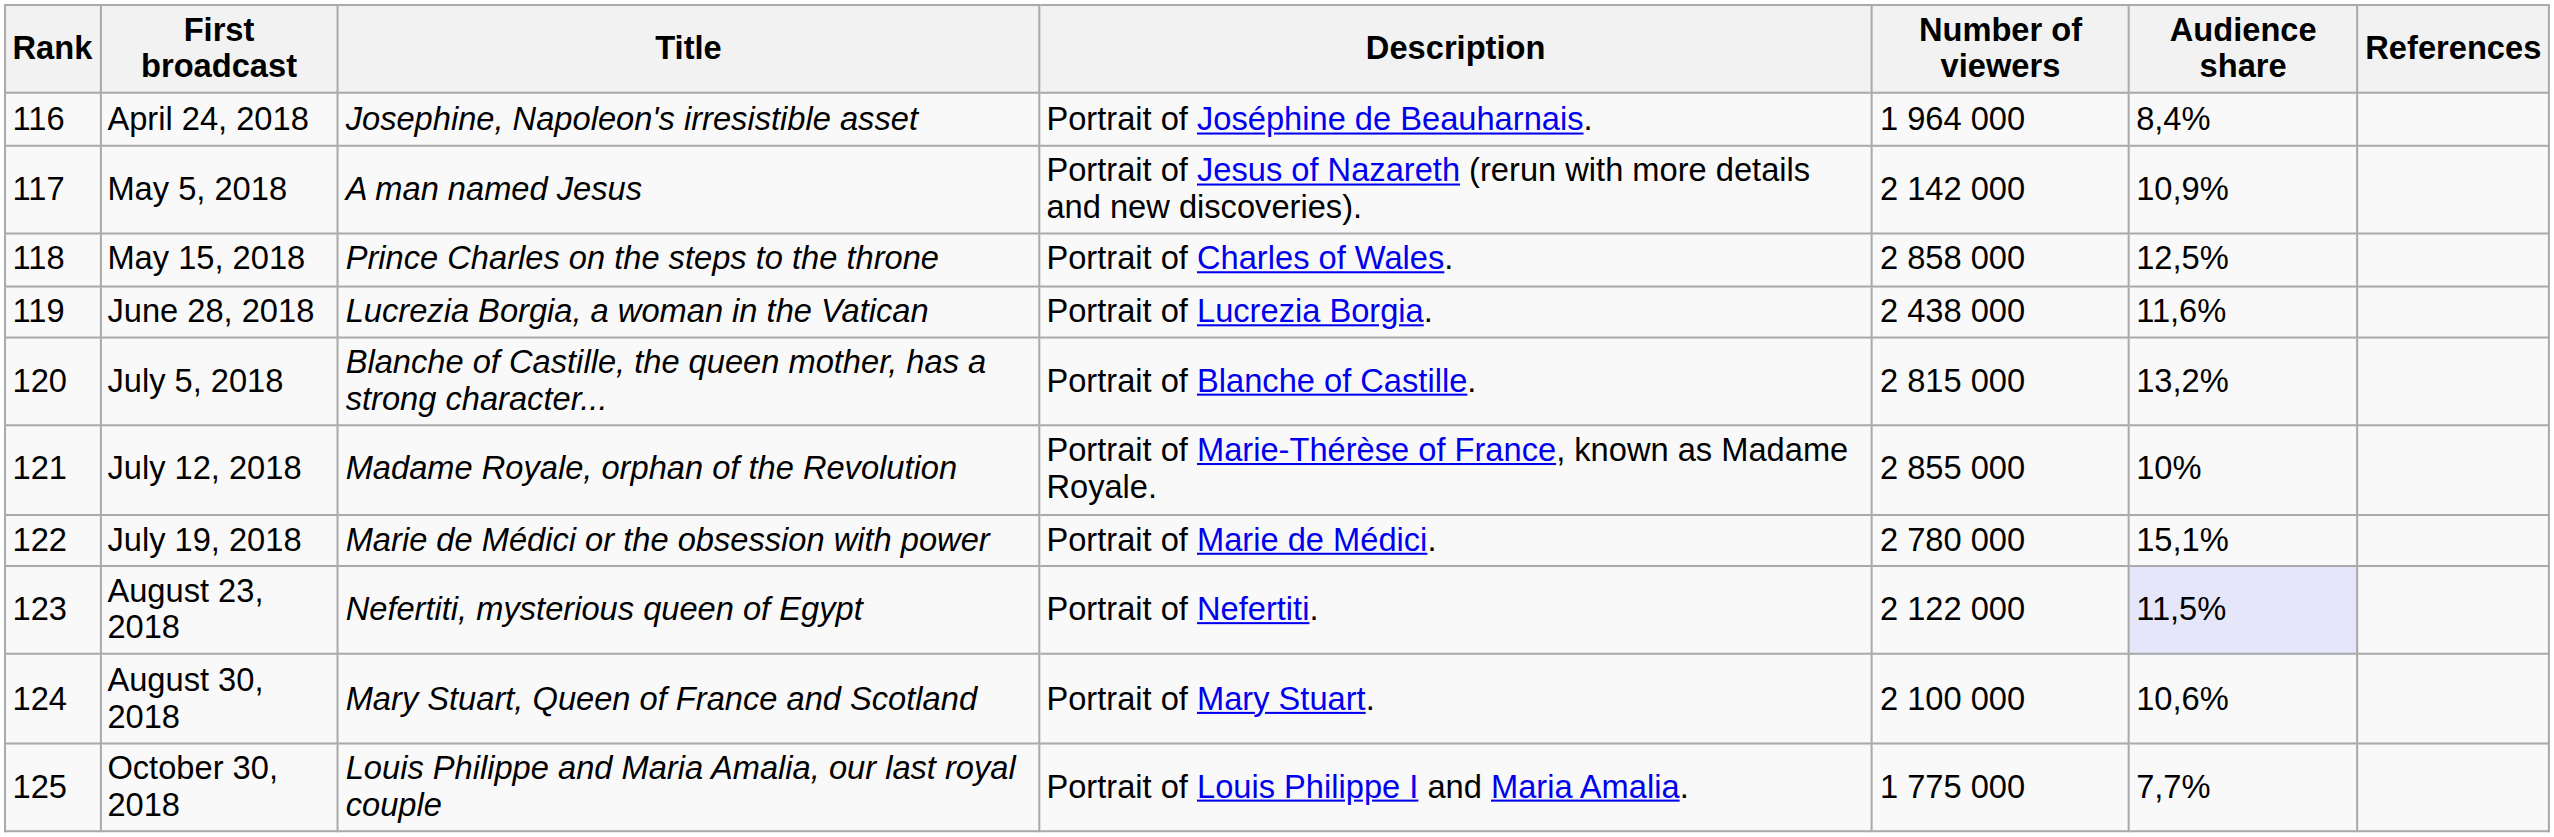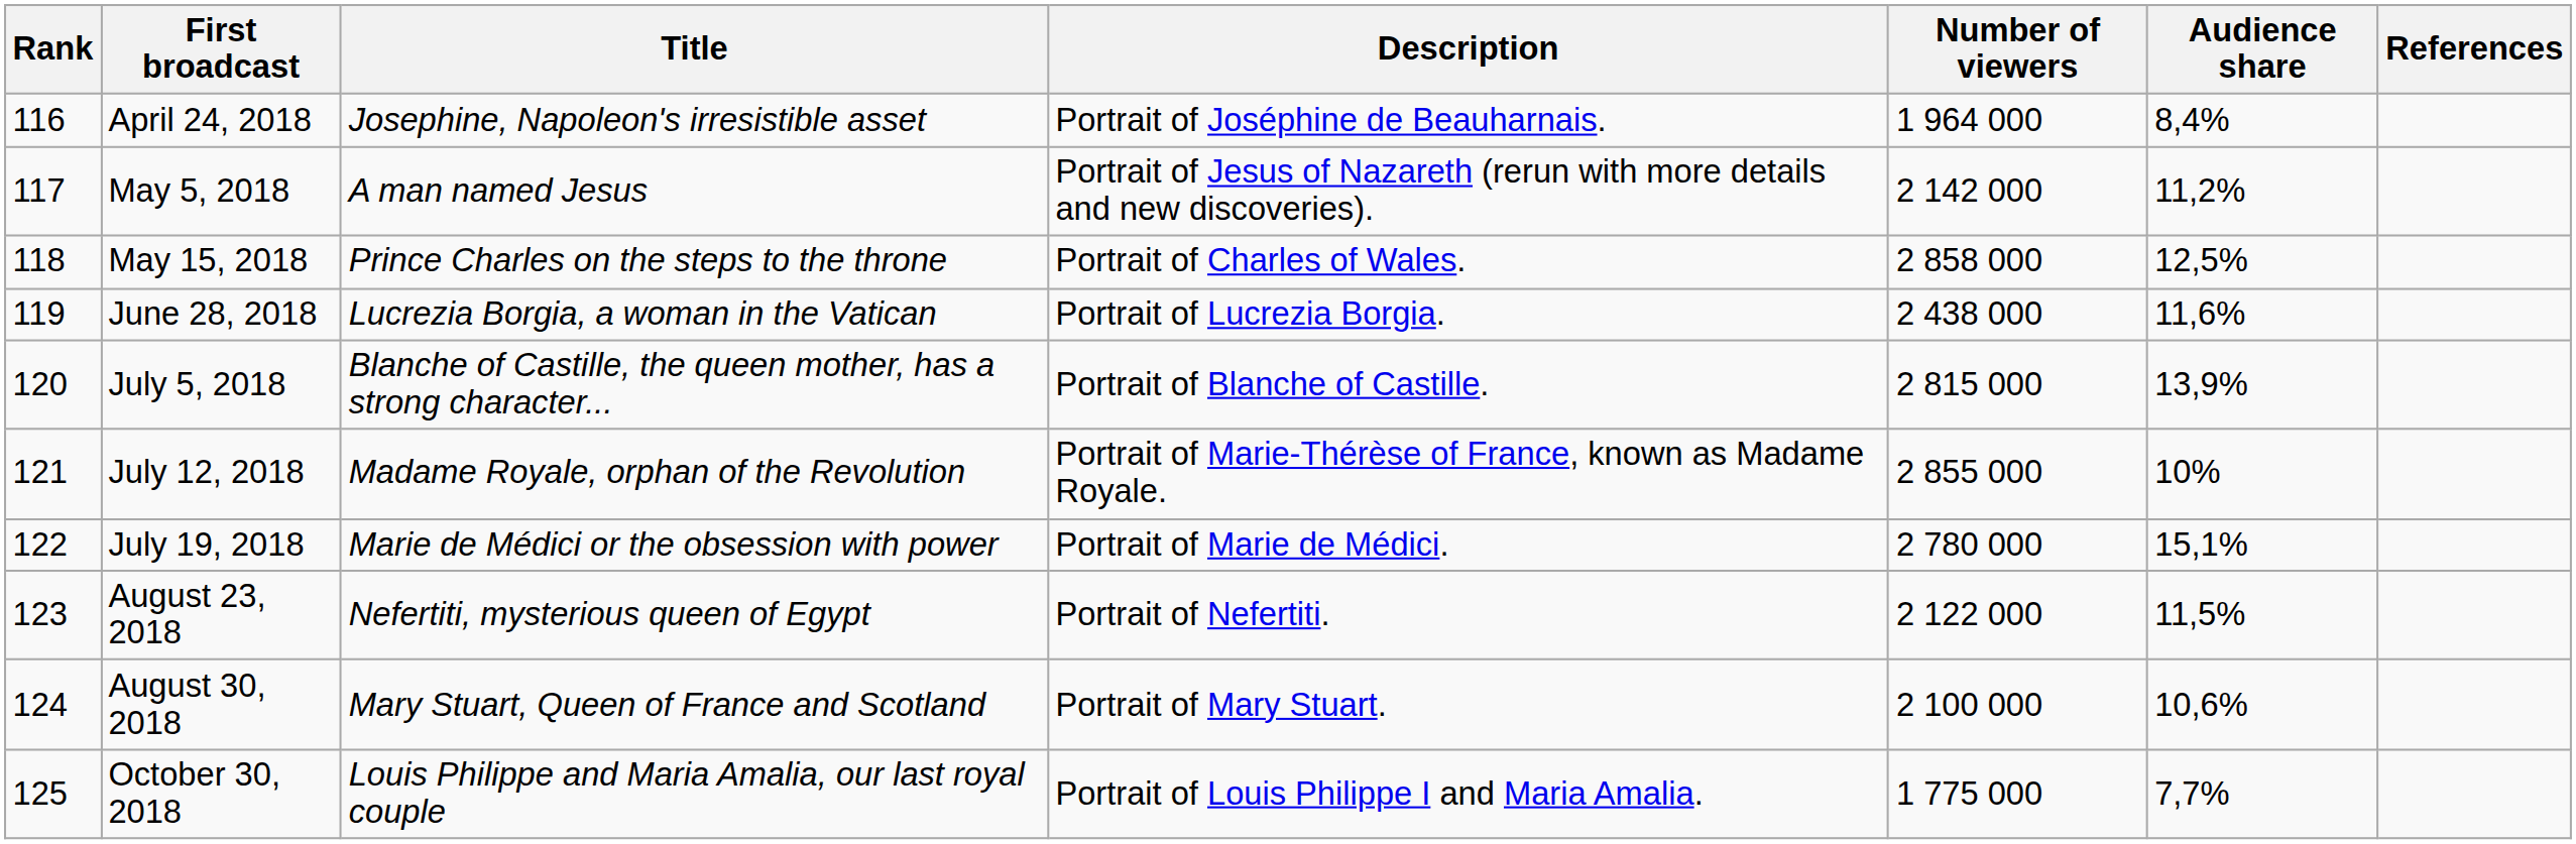 <table class="wikitable">
 <tr>
 <th>Rank</th>
 <th>First broadcast</th>
 <th>Title</th>
 <th>Description</th>
 <th>Number of viewers</th>
 <th>Audience share</th>
 <th>References</th>
 </tr>
 <tr>
 <td>116</td>
 <td>April 24, 2018</td>
 <td><em>Josephine, Napoleon's irresistible asset</em></td>
 <td>Portrait of <a href='#'>Joséphine de Beauharnais</a>.</td>
 <td>1 964 000</td>
 <td>8,4%</td>
 <td></td>
 </tr>
 <tr>
 <td>117</td>
 <td>May 5, 2018</td>
 <td><em>A man named Jesus</em></td>
 <td>Portrait of <a href='#'>Jesus of Nazareth</a> (rerun with more details and new discoveries).</td>
 <td>2 142 000</td>
-<td>10,9%</td>
+<td>11,2%</td>
 <td></td>
 </tr>
 <tr>
 <td>118</td>
 <td>May 15, 2018</td>
 <td><em>Prince Charles on the steps to the throne</em></td>
 <td>Portrait of <a href='#'>Charles of Wales</a>.</td>
 <td>2 858 000</td>
 <td>12,5%</td>
 <td></td>
 </tr>
 <tr>
 <td>119</td>
 <td>June 28, 2018</td>
 <td><em>Lucrezia Borgia, a woman in the Vatican</em></td>
 <td>Portrait of <a href='#'>Lucrezia Borgia</a>.</td>
 <td>2 438 000</td>
 <td>11,6%</td>
 <td></td>
 </tr>
 <tr>
 <td>120</td>
 <td>July 5, 2018</td>
 <td><em>Blanche</em> <em>of Castille, the queen mother, has a strong character...</em></td>
 <td>Portrait of <a href='#'>Blanche of Castille</a>.</td>
 <td>2 815 000</td>
-<td>13,2%</td>
+<td>13,9%</td>
 <td></td>
 </tr>
 <tr>
 <td>121</td>
 <td>July 12, 2018</td>
 <td><em>Madame Royale, orphan of the Revolution</em></td>
 <td>Portrait of <a href='#'>Marie-Thérèse of France</a>, known as Madame Royale.</td>
 <td>2 855 000</td>
 <td>10%</td>
 <td></td>
 </tr>
 <tr>
 <td>122</td>
 <td>July 19, 2018</td>
 <td><em>Marie de Médici or the obsession with power</em></td>
 <td>Portrait of <a href='#'>Marie de Médici</a>.</td>
 <td>2 780 000</td>
 <td>15,1%</td>
 <td></td>
 </tr>
 <tr>
 <td>123</td>
 <td>August 23, 2018</td>
 <td><em>Nefertiti, mysterious queen of Egypt</em></td>
 <td>Portrait of <a href='#'>Nefertiti</a>.</td>
 <td>2 122 000</td>
-<td style="background: lavender;">11,5%</td>
+<td>11,5%</td>
 <td></td>
 </tr>
 <tr>
 <td>124</td>
 <td>August 30, 2018</td>
 <td><em>Mary Stuart, Queen of France and Scotland</em></td>
 <td>Portrait of <a href='#'>Mary Stuart</a>.</td>
 <td>2 100 000</td>
 <td>10,6%</td>
 <td></td>
 </tr>
 <tr>
 <td>125</td>
 <td>October 30, 2018</td>
 <td><em>Louis</em> <em>Philippe and Maria Amalia, our last royal couple</em></td>
 <td>Portrait of <a href='#'>Louis Philippe I</a> and <a href='#'>Maria Amalia</a>.</td>
 <td>1 775 000</td>
 <td>7,7%</td>
 <td></td>
 </tr>
 </table>
